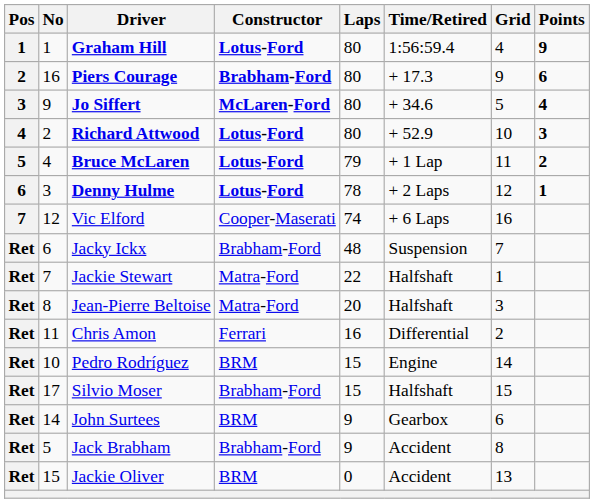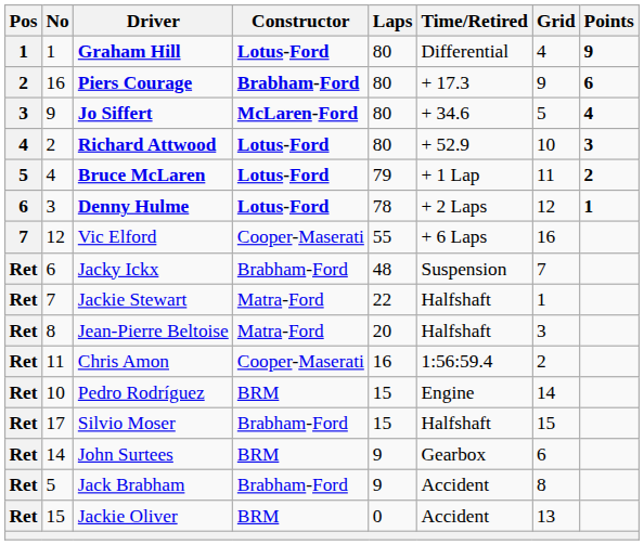 <table class="wikitable" style="font-size: 95%;">
 <tr>
 <th>Pos</th>
 <th>No</th>
 <th>Driver</th>
 <th>Constructor</th>
 <th>Laps</th>
 <th>Time/Retired</th>
 <th>Grid</th>
 <th>Points</th>
 </tr>
 <tr>
 <th>1</th>
 <td>1</td>
 <td> <strong><a href='#'>Graham Hill</a></strong></td>
 <td><strong><a href='#'>Lotus</a>-<a href='#'>Ford</a></strong></td>
 <td>80</td>
-<td>1:56:59.4</td>
+<td>Differential</td>
 <td>4</td>
 <td><strong>9</strong></td>
 </tr>
 <tr>
 <th>2</th>
 <td>16</td>
 <td> <strong><a href='#'>Piers Courage</a></strong></td>
 <td><strong><a href='#'>Brabham</a>-<a href='#'>Ford</a></strong></td>
 <td>80</td>
 <td>+ 17.3</td>
 <td>9</td>
 <td><strong>6</strong></td>
 </tr>
 <tr>
 <th>3</th>
 <td>9</td>
 <td> <strong><a href='#'>Jo Siffert</a></strong></td>
 <td><strong><a href='#'>McLaren</a>-<a href='#'>Ford</a></strong></td>
 <td>80</td>
 <td>+ 34.6</td>
 <td>5</td>
 <td><strong>4</strong></td>
 </tr>
 <tr>
 <th>4</th>
 <td>2</td>
 <td> <strong><a href='#'>Richard Attwood</a></strong></td>
 <td><strong><a href='#'>Lotus</a>-<a href='#'>Ford</a></strong></td>
 <td>80</td>
 <td>+ 52.9</td>
 <td>10</td>
 <td><strong>3</strong></td>
 </tr>
 <tr>
 <th>5</th>
 <td>4</td>
 <td> <strong><a href='#'>Bruce McLaren</a></strong></td>
 <td><strong><a href='#'>Lotus</a>-<a href='#'>Ford</a></strong></td>
 <td>79</td>
 <td>+ 1 Lap</td>
 <td>11</td>
 <td><strong>2</strong></td>
 </tr>
 <tr>
 <th>6</th>
 <td>3</td>
 <td> <strong><a href='#'>Denny Hulme</a></strong></td>
 <td><strong><a href='#'>Lotus</a>-<a href='#'>Ford</a></strong></td>
 <td>78</td>
 <td>+ 2 Laps</td>
 <td>12</td>
 <td><strong>1</strong></td>
 </tr>
 <tr>
 <th>7</th>
 <td>12</td>
 <td> <a href='#'>Vic Elford</a></td>
 <td><a href='#'>Cooper</a>-<a href='#'>Maserati</a></td>
-<td>74</td>
+<td>55</td>
 <td>+ 6 Laps</td>
 <td>16</td>
 <td> </td>
 </tr>
 <tr>
 <th>Ret</th>
 <td>6</td>
 <td> <a href='#'>Jacky Ickx</a></td>
 <td><a href='#'>Brabham</a>-<a href='#'>Ford</a></td>
 <td>48</td>
 <td>Suspension</td>
 <td>7</td>
 <td> </td>
 </tr>
 <tr>
 <th>Ret</th>
 <td>7</td>
 <td> <a href='#'>Jackie Stewart</a></td>
 <td><a href='#'>Matra</a>-<a href='#'>Ford</a></td>
 <td>22</td>
 <td>Halfshaft</td>
 <td>1</td>
 <td> </td>
 </tr>
 <tr>
 <th>Ret</th>
 <td>8</td>
 <td> <a href='#'>Jean-Pierre Beltoise</a></td>
 <td><a href='#'>Matra</a>-<a href='#'>Ford</a></td>
 <td>20</td>
 <td>Halfshaft</td>
 <td>3</td>
 <td> </td>
 </tr>
 <tr>
 <th>Ret</th>
 <td>11</td>
 <td> <a href='#'>Chris Amon</a></td>
-<td><a href='#'>Ferrari</a></td>
+<td><a href='#'>Cooper</a>-<a href='#'>Maserati</a></td>
 <td>16</td>
-<td>Differential</td>
+<td>1:56:59.4</td>
 <td>2</td>
 <td> </td>
 </tr>
 <tr>
 <th>Ret</th>
 <td>10</td>
 <td> <a href='#'>Pedro Rodríguez</a></td>
 <td><a href='#'>BRM</a></td>
 <td>15</td>
 <td>Engine</td>
 <td>14</td>
 <td> </td>
 </tr>
 <tr>
 <th>Ret</th>
 <td>17</td>
 <td> <a href='#'>Silvio Moser</a></td>
 <td><a href='#'>Brabham</a>-<a href='#'>Ford</a></td>
 <td>15</td>
 <td>Halfshaft</td>
 <td>15</td>
 <td> </td>
 </tr>
 <tr>
 <th>Ret</th>
 <td>14</td>
 <td> <a href='#'>John Surtees</a></td>
 <td><a href='#'>BRM</a></td>
 <td>9</td>
 <td>Gearbox</td>
 <td>6</td>
 <td> </td>
 </tr>
 <tr>
 <th>Ret</th>
 <td>5</td>
 <td> <a href='#'>Jack Brabham</a></td>
 <td><a href='#'>Brabham</a>-<a href='#'>Ford</a></td>
 <td>9</td>
 <td>Accident</td>
 <td>8</td>
 <td> </td>
 </tr>
 <tr>
 <th>Ret</th>
 <td>15</td>
 <td> <a href='#'>Jackie Oliver</a></td>
 <td><a href='#'>BRM</a></td>
 <td>0</td>
 <td>Accident</td>
 <td>13</td>
 <td> </td>
 </tr>
 <tr>
 <th colspan="8"></th>
 </tr>
 </table>
